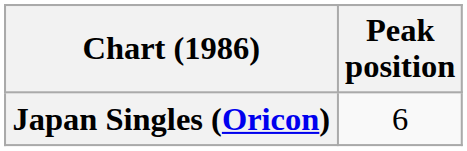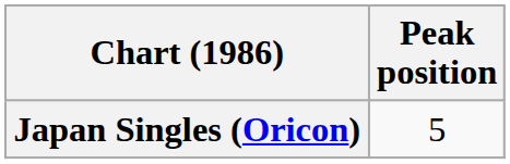 <table class="wikitable plainrowheaders">
 <tr>
 <th scope="col">Chart (1986)</th>
 <th scope="col">Peak<br>position</th>
 </tr>
 <tr>
 <th scope="row">Japan Singles (<a href='#'>Oricon</a>)</th>
-<td style="text-align:center;">6</td>
+<td style="text-align:center;">5</td>
 </tr>
 </table>
